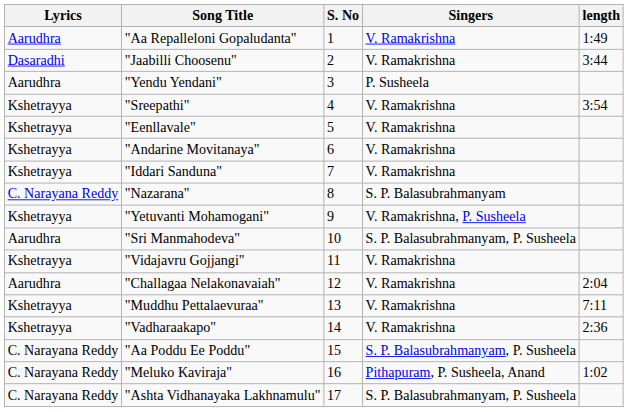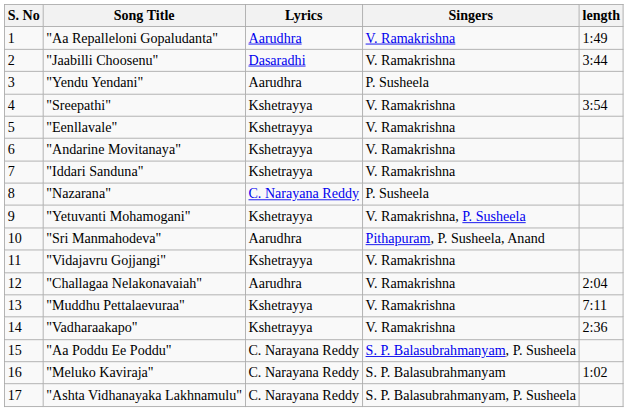 <table class="wikitable">
 <tr>
+<th>S. No</th>
+<th>Song Title</th>
 <th>Lyrics</th>
-<th>Song Title</th>
-<th>S. No</th>
 <th>Singers</th>
 <th>length</th>
 </tr>
 <tr>
+<td>1</td>
+<td>"Aa Repalleloni Gopaludanta"</td>
 <td><a href='#'>Aarudhra</a></td>
-<td>"Aa Repalleloni Gopaludanta"</td>
-<td>1</td>
 <td><a href='#'>V. Ramakrishna</a></td>
 <td>1:49</td>
 </tr>
 <tr>
+<td>2</td>
+<td>"Jaabilli Choosenu"</td>
 <td><a href='#'>Dasaradhi</a></td>
-<td>"Jaabilli Choosenu"</td>
-<td>2</td>
 <td>V. Ramakrishna</td>
 <td>3:44</td>
 </tr>
 <tr>
+<td>3</td>
+<td>"Yendu Yendani"</td>
 <td>Aarudhra</td>
-<td>"Yendu Yendani"</td>
-<td>3</td>
 <td>P. Susheela</td>
 <td></td>
 </tr>
 <tr>
+<td>4</td>
+<td>"Sreepathi"</td>
 <td>Kshetrayya</td>
-<td>"Sreepathi"</td>
-<td>4</td>
 <td>V. Ramakrishna</td>
 <td>3:54</td>
 </tr>
 <tr>
+<td>5</td>
+<td>"Eenllavale"</td>
 <td>Kshetrayya</td>
-<td>"Eenllavale"</td>
-<td>5</td>
 <td>V. Ramakrishna</td>
 <td></td>
 </tr>
 <tr>
+<td>6</td>
+<td>"Andarine Movitanaya"</td>
 <td>Kshetrayya</td>
-<td>"Andarine Movitanaya"</td>
-<td>6</td>
 <td>V. Ramakrishna</td>
 <td></td>
 </tr>
 <tr>
+<td>7</td>
+<td>"Iddari Sanduna"</td>
 <td>Kshetrayya</td>
-<td>"Iddari Sanduna"</td>
-<td>7</td>
 <td>V. Ramakrishna</td>
 <td></td>
 </tr>
 <tr>
+<td>8</td>
+<td>"Nazarana"</td>
 <td><a href='#'>C. Narayana Reddy</a></td>
-<td>"Nazarana"</td>
-<td>8</td>
-<td>S. P. Balasubrahmanyam</td>
+<td>P. Susheela</td>
 <td></td>
 </tr>
 <tr>
+<td>9</td>
+<td>"Yetuvanti Mohamogani"</td>
 <td>Kshetrayya</td>
-<td>"Yetuvanti Mohamogani"</td>
-<td>9</td>
 <td>V. Ramakrishna, <a href='#'>P. Susheela</a></td>
 <td></td>
 </tr>
 <tr>
+<td>10</td>
+<td>"Sri Manmahodeva"</td>
 <td>Aarudhra</td>
-<td>"Sri Manmahodeva"</td>
-<td>10</td>
-<td>S. P. Balasubrahmanyam, P. Susheela</td>
+<td><a href='#'>Pithapuram</a>, P. Susheela, Anand</td>
 <td></td>
 </tr>
 <tr>
+<td>11</td>
+<td>"Vidajavru Gojjangi"</td>
 <td>Kshetrayya</td>
-<td>"Vidajavru Gojjangi"</td>
-<td>11</td>
 <td>V. Ramakrishna</td>
 <td></td>
 </tr>
 <tr>
+<td>12</td>
+<td>"Challagaa Nelakonavaiah"</td>
 <td>Aarudhra</td>
-<td>"Challagaa Nelakonavaiah"</td>
-<td>12</td>
 <td>V. Ramakrishna</td>
 <td>2:04</td>
 </tr>
 <tr>
+<td>13</td>
+<td>"Muddhu Pettalaevuraa"</td>
 <td>Kshetrayya</td>
-<td>"Muddhu Pettalaevuraa"</td>
-<td>13</td>
 <td>V. Ramakrishna</td>
 <td>7:11</td>
 </tr>
 <tr>
+<td>14</td>
+<td>"Vadharaakapo"</td>
 <td>Kshetrayya</td>
-<td>"Vadharaakapo"</td>
-<td>14</td>
 <td>V. Ramakrishna</td>
 <td>2:36</td>
 </tr>
 <tr>
+<td>15</td>
+<td>"Aa Poddu Ee Poddu"</td>
 <td>C. Narayana Reddy</td>
-<td>"Aa Poddu Ee Poddu"</td>
-<td>15</td>
 <td><a href='#'>S. P. Balasubrahmanyam</a>, P. Susheela</td>
 <td></td>
 </tr>
 <tr>
+<td>16</td>
+<td>"Meluko Kaviraja"</td>
 <td>C. Narayana Reddy</td>
-<td>"Meluko Kaviraja"</td>
-<td>16</td>
-<td><a href='#'>Pithapuram</a>, P. Susheela, Anand</td>
+<td>S. P. Balasubrahmanyam</td>
 <td>1:02</td>
 </tr>
 <tr>
+<td>17</td>
+<td>"Ashta Vidhanayaka Lakhnamulu"</td>
 <td>C. Narayana Reddy</td>
-<td>"Ashta Vidhanayaka Lakhnamulu"</td>
-<td>17</td>
 <td>S. P. Balasubrahmanyam, P. Susheela</td>
 <td></td>
 </tr>
 </table>
